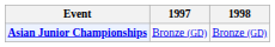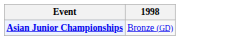 <table class="wikitable" style="font-size: 90%; text-align:center">
 <tr>
 <th>Event</th>
-<th>1997</th>
 <th>1998</th>
 </tr>
 <tr>
 <td bgcolor="#ECF2FF"; align="left"><strong><a href='#'>Asian Junior Championships</a></strong></td>
 <td> <a href='#'>Bronze <small>(GD)</small></a></td>
-<td> <a href='#'>Bronze <small>(GD)</small></a></td>
 </tr>
 </table>
